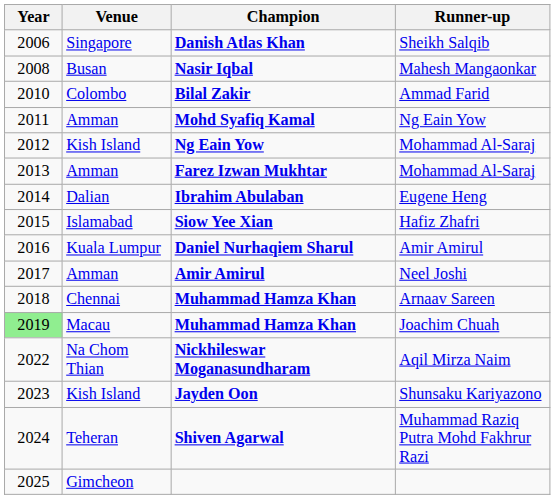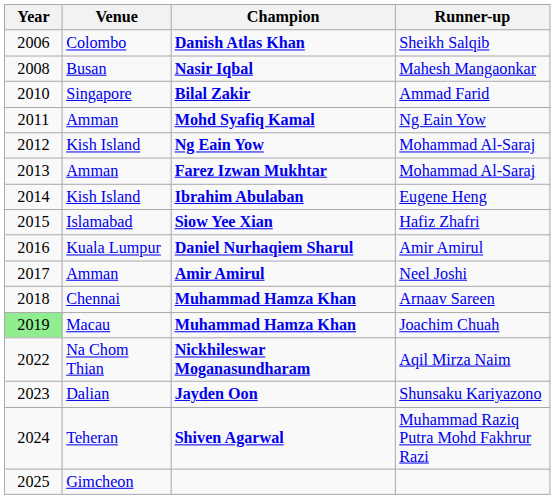 <table class="sortable wikitable">
 <tr>
 <th width=50>Year</th>
 <th width=100>Venue</th>
 <th width=215>Champion</th>
 <th width=145>Runner-up</th>
 </tr>
 <tr>
 <td align=center> 2006</td>
-<td><a href='#'>Singapore</a></td>
+<td><a href='#'>Colombo</a></td>
 <td> <strong><a href='#'>Danish Atlas Khan</a> </strong></td>
 <td> <a href='#'>Sheikh Salqib</a></td>
 </tr>
 <tr>
 <td align=center> 2008</td>
 <td><a href='#'>Busan</a></td>
 <td> <strong><a href='#'>Nasir Iqbal</a> </strong></td>
 <td> <a href='#'>Mahesh Mangaonkar</a></td>
 </tr>
 <tr>
 <td align=center> 2010</td>
-<td><a href='#'>Colombo</a></td>
+<td><a href='#'>Singapore</a></td>
 <td> <strong><a href='#'>Bilal Zakir</a> </strong></td>
 <td> <a href='#'>Ammad Farid</a></td>
 </tr>
 <tr>
 <td align=center> 2011</td>
 <td><a href='#'>Amman</a></td>
 <td> <strong><a href='#'>Mohd Syafiq Kamal</a>  </strong></td>
 <td> <a href='#'>Ng Eain Yow</a></td>
 </tr>
 <tr>
 <td align=center> 2012</td>
 <td><a href='#'>Kish Island</a></td>
 <td> <strong><a href='#'>Ng Eain Yow</a> </strong></td>
 <td> <a href='#'>Mohammad Al-Saraj</a></td>
 </tr>
 <tr>
 <td align=center> 2013</td>
 <td><a href='#'>Amman</a></td>
 <td> <strong><a href='#'>Farez Izwan Mukhtar</a> </strong></td>
 <td> <a href='#'>Mohammad Al-Saraj</a></td>
 </tr>
 <tr>
 <td align=center> 2014</td>
-<td><a href='#'>Dalian</a></td>
+<td><a href='#'>Kish Island</a></td>
 <td> <strong><a href='#'>Ibrahim Abulaban</a>  </strong></td>
 <td> <a href='#'>Eugene Heng</a></td>
 </tr>
 <tr>
 <td align=center> 2015</td>
 <td><a href='#'>Islamabad</a></td>
 <td> <strong><a href='#'>Siow Yee Xian</a>  </strong></td>
 <td> <a href='#'>Hafiz Zhafri</a></td>
 </tr>
 <tr>
 <td align=center> 2016</td>
 <td><a href='#'>Kuala Lumpur</a></td>
 <td> <strong><a href='#'>Daniel Nurhaqiem Sharul</a> </strong></td>
 <td> <a href='#'>Amir Amirul</a></td>
 </tr>
 <tr>
 <td align=center> 2017</td>
 <td><a href='#'>Amman</a></td>
 <td> <strong><a href='#'>Amir Amirul</a> </strong></td>
 <td> <a href='#'>Neel Joshi</a></td>
 </tr>
 <tr>
 <td align=center> 2018</td>
 <td><a href='#'>Chennai</a></td>
 <td> <strong><a href='#'>Muhammad Hamza Khan</a>  </strong></td>
 <td> <a href='#'>Arnaav Sareen</a></td>
 </tr>
 <tr>
 <td align=center style="background: lightgreen;"> 2019</td>
 <td><a href='#'>Macau</a></td>
 <td> <strong><a href='#'>Muhammad Hamza Khan</a> </strong></td>
 <td> <a href='#'>Joachim Chuah</a></td>
 </tr>
 <tr>
 <td align=center> 2022</td>
 <td><a href='#'>Na Chom Thian</a></td>
 <td> <strong><a href='#'>Nickhileswar Moganasundharam</a></strong></td>
 <td> <a href='#'>Aqil Mirza Naim</a></td>
 </tr>
 <tr>
 <td align=center> 2023</td>
-<td><a href='#'>Kish Island</a></td>
+<td><a href='#'>Dalian</a></td>
 <td> <strong><a href='#'>Jayden Oon</a></strong></td>
 <td> <a href='#'>Shunsaku Kariyazono</a></td>
 </tr>
 <tr>
 <td align=center> 2024</td>
 <td><a href='#'>Teheran</a></td>
 <td> <strong><a href='#'>Shiven Agarwal</a></strong></td>
 <td> <a href='#'>Muhammad Raziq Putra Mohd Fakhrur Razi</a></td>
 </tr>
 <tr>
 <td align=center> 2025</td>
 <td><a href='#'>Gimcheon</a></td>
 <td></td>
 <td></td>
 </tr>
 </table>
